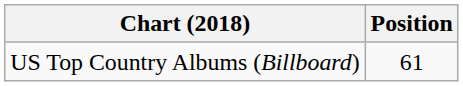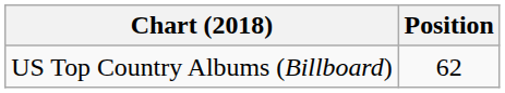 <table class="wikitable">
 <tr>
 <th>Chart (2018)</th>
 <th>Position</th>
 </tr>
 <tr>
 <td>US Top Country Albums (<em>Billboard</em>)</td>
-<td style="text-align:center;">61</td>
+<td style="text-align:center;">62</td>
 </tr>
 </table>
